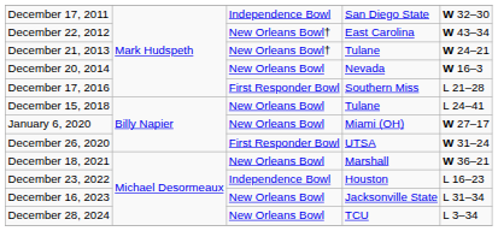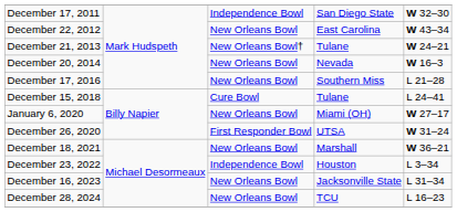 <table class="wikitable">
 <tr>
 </tr>
 <tr>
 <td>December 17, 2011</td>
 <td rowspan="5"><a href='#'>Mark Hudspeth</a></td>
 <td><a href='#'>Independence Bowl</a></td>
 <td><a href='#'>San Diego State</a></td>
 <td><strong>W</strong> 32–30</td>
 </tr>
 <tr>
 <td>December 22, 2012</td>
-<td><a href='#'>New Orleans Bowl</a>†</td>
+<td><a href='#'>New Orleans Bowl</a></td>
 <td><a href='#'>East Carolina</a></td>
 <td><strong>W</strong> 43–34</td>
 </tr>
 <tr>
 <td>December 21, 2013</td>
 <td><a href='#'>New Orleans Bowl</a>†</td>
 <td><a href='#'>Tulane</a></td>
 <td><strong>W</strong> 24–21</td>
 </tr>
 <tr>
 <td>December 20, 2014</td>
 <td><a href='#'>New Orleans Bowl</a></td>
 <td><a href='#'>Nevada</a></td>
 <td><strong>W</strong> 16–3</td>
 </tr>
 <tr>
 <td>December 17, 2016</td>
-<td><a href='#'>First Responder Bowl</a></td>
+<td><a href='#'>New Orleans Bowl</a></td>
 <td><a href='#'>Southern Miss</a></td>
 <td>L 21–28</td>
 </tr>
 <tr>
 <td>December 15, 2018</td>
 <td rowspan="3"><a href='#'>Billy Napier</a></td>
-<td><a href='#'>New Orleans Bowl</a></td>
+<td><a href='#'>Cure Bowl</a></td>
 <td><a href='#'>Tulane</a></td>
 <td>L 24–41</td>
 </tr>
 <tr>
 <td>January 6, 2020</td>
 <td><a href='#'>New Orleans Bowl</a></td>
 <td><a href='#'>Miami (OH)</a></td>
 <td><strong>W</strong> 27–17</td>
 </tr>
 <tr>
 <td>December 26, 2020</td>
 <td><a href='#'>First Responder Bowl</a></td>
 <td><a href='#'>UTSA</a></td>
 <td><strong>W</strong> 31–24</td>
 </tr>
 <tr>
 <td>December 18, 2021</td>
 <td rowspan="4"><a href='#'>Michael Desormeaux</a></td>
 <td><a href='#'>New Orleans Bowl</a></td>
 <td><a href='#'>Marshall</a></td>
 <td><strong>W</strong> 36–21</td>
 </tr>
 <tr>
 <td>December 23, 2022</td>
 <td><a href='#'>Independence Bowl</a></td>
 <td><a href='#'>Houston</a></td>
-<td>L 16–23</td>
+<td>L 3–34</td>
 </tr>
 <tr>
 <td>December 16, 2023</td>
 <td><a href='#'>New Orleans Bowl</a></td>
 <td><a href='#'>Jacksonville State</a></td>
 <td>L 31–34 </td>
 </tr>
 <tr>
 <td>December 28, 2024</td>
 <td><a href='#'>New Orleans Bowl</a></td>
 <td><a href='#'>TCU</a></td>
-<td>L 3–34</td>
+<td>L 16–23</td>
 </tr>
 <tr>
 </tr>
 </table>
